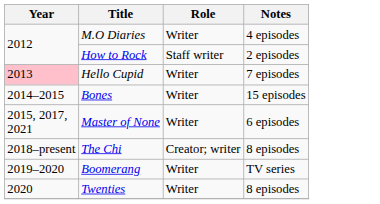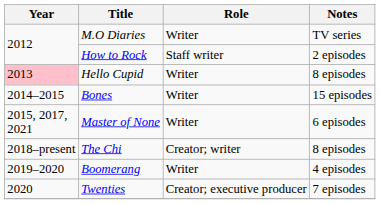 <table class="wikitable">
 <tr>
 <th>Year</th>
 <th>Title</th>
 <th>Role</th>
 <th>Notes</th>
 </tr>
 <tr>
 <td rowspan="2">2012</td>
 <td><em>M.O Diaries</em></td>
 <td>Writer</td>
-<td>4 episodes</td>
+<td>TV series</td>
 </tr>
 <tr>
 <td><em><a href='#'>How to Rock</a></em></td>
 <td>Staff writer</td>
 <td>2 episodes</td>
 </tr>
 <tr>
 <td style="background: pink;">2013</td>
 <td><em>Hello Cupid</em></td>
 <td>Writer</td>
-<td>7 episodes</td>
+<td>8 episodes</td>
 </tr>
 <tr>
 <td>2014–2015</td>
 <td><em><a href='#'>Bones</a></em></td>
 <td>Writer</td>
 <td>15 episodes</td>
 </tr>
 <tr>
 <td>2015, 2017,<br>2021</td>
 <td><em><a href='#'>Master of None</a></em></td>
 <td>Writer</td>
 <td>6 episodes</td>
 </tr>
 <tr>
 <td>2018–present</td>
 <td><em><a href='#'>The Chi</a></em></td>
 <td>Creator; writer</td>
 <td>8 episodes</td>
 </tr>
 <tr>
 <td>2019–2020</td>
 <td><em><a href='#'>Boomerang</a></em></td>
 <td>Writer</td>
-<td>TV series</td>
+<td>4 episodes</td>
 </tr>
 <tr>
 <td>2020</td>
 <td><em><a href='#'>Twenties</a></em></td>
-<td>Writer</td>
-<td>8 episodes</td>
+<td>Creator; executive producer</td>
+<td>7 episodes</td>
 </tr>
 <tr>
 </tr>
 </table>
